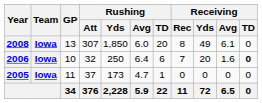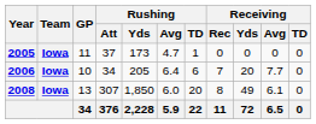 <table class="wikitable" style="text-align:center;">
 <tr>
 <th rowspan="2">Year</th>
 <th rowspan="2">Team</th>
 <th rowspan="2">GP</th>
 <th colspan="4">Rushing</th>
 <th colspan="4">Receiving</th>
 </tr>
 <tr>
 <th>Att</th>
 <th>Yds</th>
 <th>Avg</th>
 <th>TD</th>
 <th>Rec</th>
 <th>Yds</th>
 <th>Avg</th>
 <th>TD</th>
 </tr>
 <tr>
+<th><a href='#'>2005</a></th>
+<th><a href='#'>Iowa</a></th>
+<td>11</td>
+<td>37</td>
+<td>173</td>
+<td>4.7</td>
+<td>1</td>
+<td>0</td>
+<td>0</td>
+<td>0</td>
+<td>0</td>
+</tr>
+<tr>
+<th><a href='#'>2006</a></th>
+<th><a href='#'>Iowa</a></th>
+<td>10</td>
+<td>34</td>
+<td>205</td>
+<td>6.4</td>
+<td>6</td>
+<td>7</td>
+<td>20</td>
+<td>7.7</td>
+<td>0</td>
+</tr>
+<tr>
 <th><a href='#'>2008</a></th>
 <th><a href='#'>Iowa</a></th>
 <td>13</td>
 <td>307</td>
 <td>1,850</td>
 <td>6.0</td>
 <td>20</td>
 <td>8</td>
 <td>49</td>
 <td>6.1</td>
-<td>0</td>
-</tr>
-<tr>
-<th><a href='#'>2006</a></th>
-<th><a href='#'>Iowa</a></th>
-<td>10</td>
-<td>32</td>
-<td>250</td>
-<td>6.4</td>
-<td>6</td>
-<td>7</td>
-<td>20</td>
-<td>1.6</td>
-<td><strong>0</strong></td>
-</tr>
-<tr>
-<th><a href='#'>2005</a></th>
-<th><a href='#'>Iowa</a></th>
-<td>11</td>
-<td>37</td>
-<td>173</td>
-<td>4.7</td>
-<td>1</td>
-<td>0</td>
-<td>0</td>
-<td>0</td>
 <td>0</td>
 </tr>
 <tr>
 <th colspan="2"></th>
 <th>34</th>
 <th>376</th>
 <th>2,228</th>
 <th>5.9</th>
 <th>22</th>
 <th>11</th>
 <th>72</th>
 <th>6.5</th>
 <th>0</th>
 </tr>
 </table>
